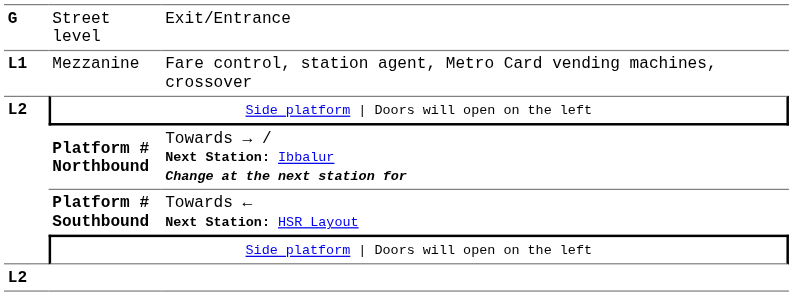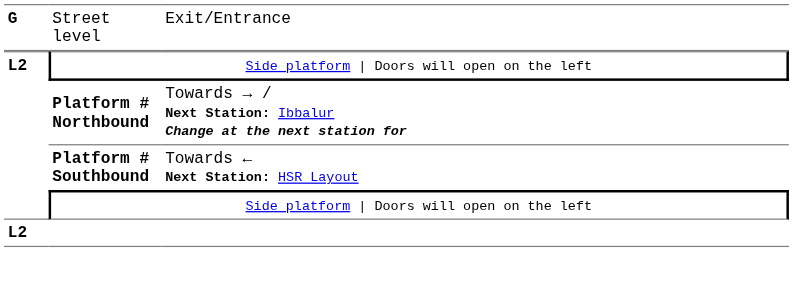 <table table border=0 cellspacing=0 cellpadding=3>
 <tr>
 <td style="border-bottom:solid 1px gray;border-top:solid 1px gray;" width=30 valign=top><strong>G</strong></td>
 <td style="border-top:solid 1px gray;border-bottom:solid 1px gray;" width=85 valign=top>Street level</td>
 <td style="border-top:solid 1px gray;border-bottom:solid 1px gray;" width=500 valign=top>Exit/Entrance</td>
-</tr>
-<tr>
-<td valign=top><strong>L1</strong></td>
-<td valign=top>Mezzanine</td>
-<td valign=top>Fare control, station agent, Metro Card vending machines, crossover<br></td>
 </tr>
 <tr>
 <td style="border-top:solid 1px gray;border-bottom:solid 1px gray;" width=30 rowspan=4 valign=top><strong>L2</strong></td>
 <td style="border-top:solid 1px gray;border-right:solid 2px black;border-left:solid 2px black;border-bottom:solid 2px black;text-align:center;" colspan=2><small><a href='#'>Side platform</a> | Doors will open on the left </small></td>
 </tr>
 <tr>
 <td style="border-bottom:solid 1px gray;" width=85><span><strong>Platform #</strong><br><strong>Northbound</strong></span></td>
 <td style="border-bottom:solid 1px gray;" width=500>Towards →  / <br><small><strong>Next Station:</strong> <a href='#'>Ibbalur</a><br><strong><em>Change at the next station for </em></strong></small></td>
 </tr>
 <tr>
 <td><span><strong>Platform #</strong><br><strong>Southbound</strong></span></td>
 <td>Towards ← <br><small><strong>Next Station:</strong> <a href='#'>HSR Layout</a></small></td>
 </tr>
 <tr>
 <td style="border-top:solid 2px black;border-right:solid 2px black;border-left:solid 2px black;border-bottom:solid 1px gray;" colspan=2  align=center><small><a href='#'>Side platform</a> | Doors will open on the left </small></td>
 </tr>
 <tr>
 <td style="border-bottom:solid 1px gray;" width=30 rowspan=2 valign=top><strong>L2</strong></td>
 <td style="border-bottom:solid 1px gray;" width=85></td>
 <td style="border-bottom:solid 1px gray;" width=500></td>
 </tr>
 <tr>
 </tr>
 </table>
